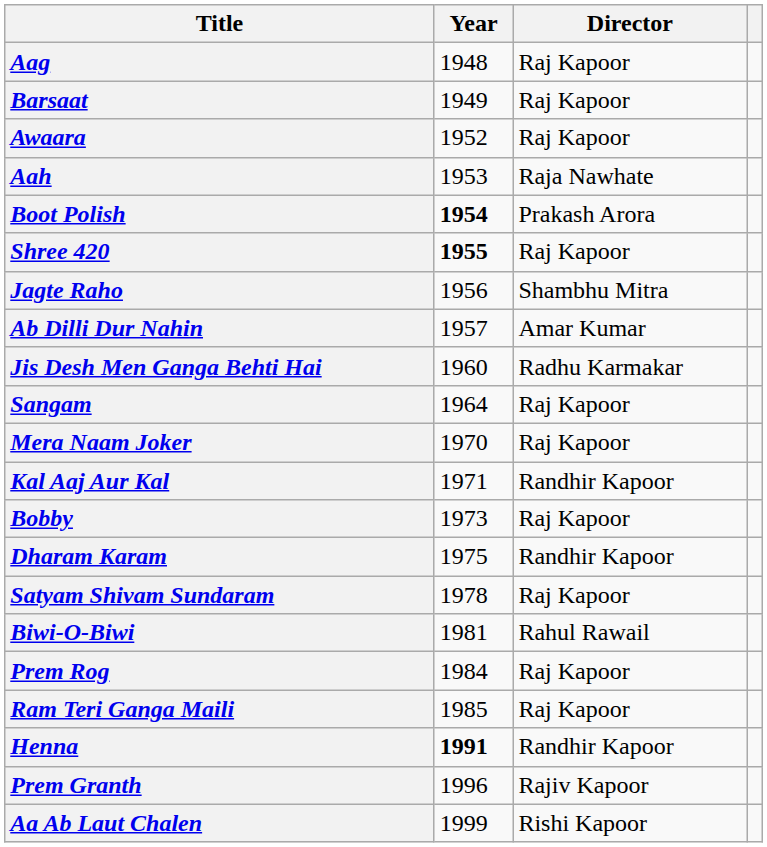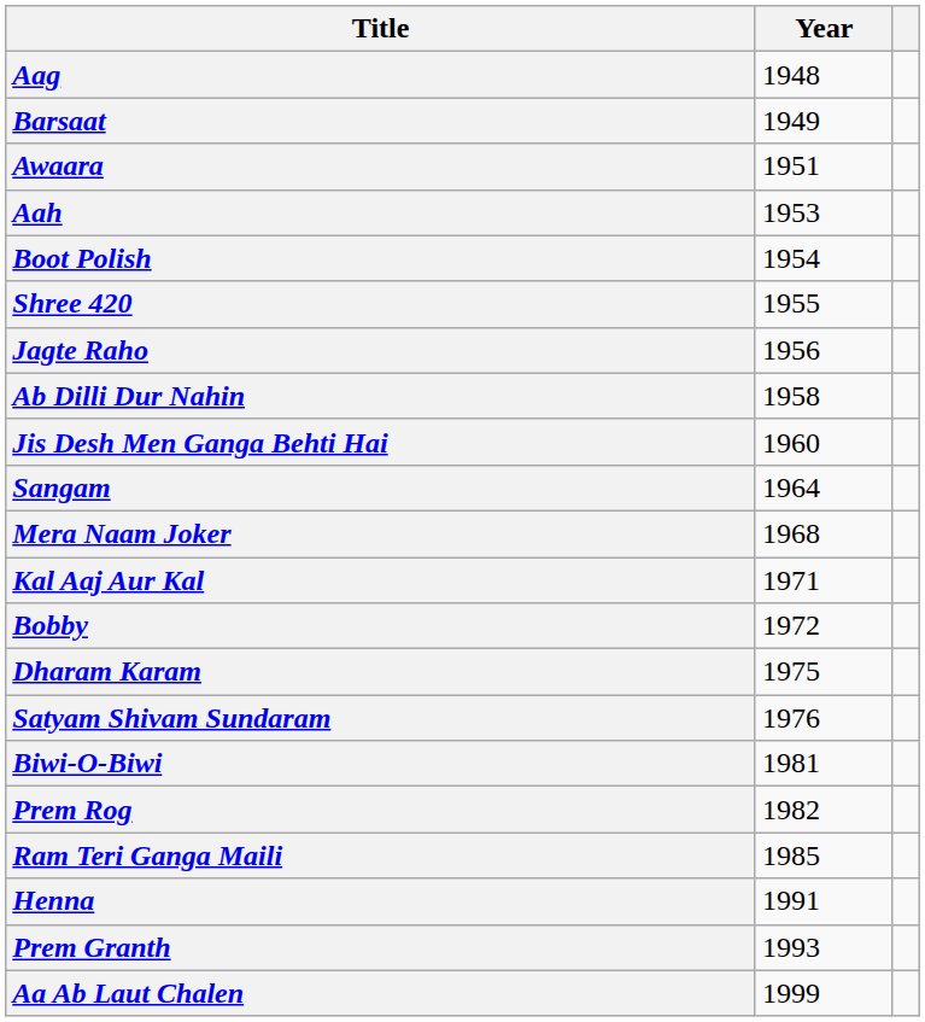 <table class="wikitable sortable plainrowheaders" style="width:40%;">
 <tr>
 <th scope="col">Title</th>
 <th scope="col">Year</th>
-<th scope="col">Director</th>
 <th scope="col" class="unsortable"></th>
 </tr>
 <tr>
 <th scope="row" style="text-align:left;"><em><a href='#'>Aag</a></em></th>
 <td>1948</td>
-<td>Raj Kapoor</td>
 <td></td>
 </tr>
 <tr>
 <th scope="row" style="text-align:left;"><em><a href='#'>Barsaat</a></em></th>
 <td>1949</td>
-<td>Raj Kapoor</td>
 <td></td>
 </tr>
 <tr>
 <th scope="row" style="text-align:left;"><em><a href='#'>Awaara</a></em></th>
-<td>1952</td>
-<td>Raj Kapoor</td>
+<td>1951</td>
 <td></td>
 </tr>
 <tr>
 <th scope="row" style="text-align:left;"><em><a href='#'>Aah</a></em></th>
 <td>1953</td>
-<td>Raja Nawhate</td>
 <td></td>
 </tr>
 <tr>
 <th scope="row" style="text-align:left;"><em><a href='#'>Boot Polish</a></em></th>
-<td><strong>1954</strong></td>
-<td>Prakash Arora</td>
+<td>1954</td>
 <td></td>
 </tr>
 <tr>
 <th scope="row" style="text-align:left;"><em><a href='#'>Shree 420</a></em></th>
-<td><strong>1955</strong></td>
-<td>Raj Kapoor</td>
+<td>1955</td>
 <td></td>
 </tr>
 <tr>
 <th scope="row" style="text-align:left;"><em><a href='#'>Jagte Raho</a></em></th>
 <td>1956</td>
-<td>Shambhu  Mitra</td>
 <td></td>
 </tr>
 <tr>
 <th scope="row" style="text-align:left;"><em><a href='#'>Ab Dilli Dur Nahin</a></em></th>
-<td>1957</td>
-<td>Amar Kumar</td>
+<td>1958</td>
 <td></td>
 </tr>
 <tr>
 <th scope="row" style="text-align:left;"><em><a href='#'>Jis Desh Men Ganga Behti Hai</a></em></th>
 <td>1960</td>
-<td>Radhu Karmakar</td>
 <td></td>
 </tr>
 <tr>
 <th scope="row" style="text-align:left;"><em><a href='#'>Sangam</a></em></th>
 <td>1964</td>
-<td>Raj Kapoor</td>
 <td></td>
 </tr>
 <tr>
 <th scope="row" style="text-align:left;"><em><a href='#'>Mera Naam Joker</a></em></th>
-<td>1970</td>
-<td>Raj Kapoor</td>
+<td>1968</td>
 <td></td>
 </tr>
 <tr>
 <th scope="row" style="text-align:left;"><em><a href='#'>Kal Aaj Aur Kal</a></em></th>
 <td>1971</td>
-<td>Randhir Kapoor</td>
 <td></td>
 </tr>
 <tr>
 <th scope="row" style="text-align:left;"><em><a href='#'>Bobby</a></em></th>
-<td>1973</td>
-<td>Raj Kapoor</td>
+<td>1972</td>
 <td></td>
 </tr>
 <tr>
 <th scope="row" style="text-align:left;"><em><a href='#'>Dharam Karam</a></em></th>
 <td>1975</td>
-<td>Randhir Kapoor</td>
 <td></td>
 </tr>
 <tr>
 <th scope="row" style="text-align:left;"><em><a href='#'>Satyam Shivam Sundaram</a></em></th>
-<td>1978</td>
-<td>Raj Kapoor</td>
+<td>1976</td>
 <td></td>
 </tr>
 <tr>
 <th scope="row" style="text-align:left;"><em><a href='#'>Biwi-O-Biwi</a></em></th>
 <td>1981</td>
-<td>Rahul Rawail</td>
 <td></td>
 </tr>
 <tr>
 <th scope="row" style="text-align:left;"><em><a href='#'>Prem Rog</a></em></th>
-<td>1984</td>
-<td>Raj Kapoor</td>
+<td>1982</td>
 <td></td>
 </tr>
 <tr>
 <th scope="row" style="text-align:left;"><em><a href='#'>Ram Teri Ganga Maili</a></em></th>
 <td>1985</td>
-<td>Raj Kapoor</td>
 <td></td>
 </tr>
 <tr>
 <th scope="row" style="text-align:left;"><em><a href='#'>Henna</a></em></th>
-<td><strong>1991</strong></td>
-<td>Randhir Kapoor</td>
+<td>1991</td>
 <td></td>
 </tr>
 <tr>
 <th scope="row" style="text-align:left;"><em><a href='#'>Prem Granth</a></em></th>
-<td>1996</td>
-<td>Rajiv Kapoor</td>
+<td>1993</td>
 <td></td>
 </tr>
 <tr>
 <th scope="row" style="text-align:left;"><em><a href='#'>Aa Ab Laut Chalen</a></em></th>
 <td>1999</td>
-<td>Rishi Kapoor</td>
 <td></td>
 </tr>
 </table>
